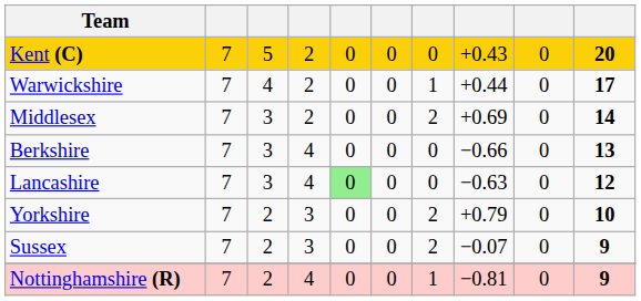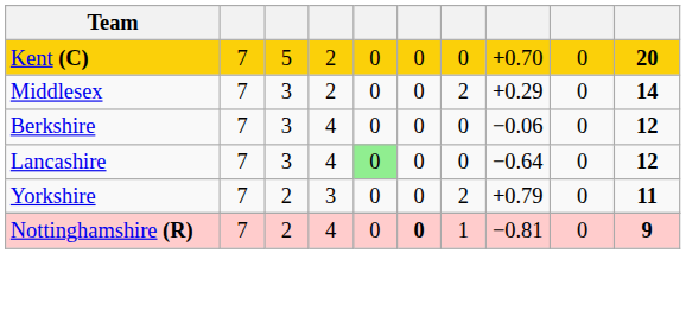 <table class="wikitable" style="text-align:center">
 <tr>
 <th width="150">Team</th>
 <th width="25"></th>
 <th width="25"></th>
 <th width="25"></th>
 <th width="25"></th>
 <th width="25"></th>
 <th width="25"></th>
 <th width="40"></th>
 <th width="40"></th>
 <th width="40"></th>
 </tr>
 <tr style="background:#fbd009">
 <td style="text-align:left"><a href='#'>Kent</a> <strong>(C)</strong></td>
 <td>7</td>
 <td>5</td>
 <td>2</td>
 <td>0</td>
 <td>0</td>
 <td>0</td>
-<td>+0.43</td>
+<td>+0.70</td>
 <td>0</td>
 <td><strong>20</strong></td>
-</tr>
-<tr>
-<td style="text-align:left"><a href='#'>Warwickshire</a></td>
-<td>7</td>
-<td>4</td>
-<td>2</td>
-<td>0</td>
-<td>0</td>
-<td>1</td>
-<td>+0.44</td>
-<td>0</td>
-<td><strong>17</strong></td>
 </tr>
 <tr>
 <td style="text-align:left"><a href='#'>Middlesex</a></td>
 <td>7</td>
 <td>3</td>
 <td>2</td>
 <td>0</td>
 <td>0</td>
 <td>2</td>
-<td>+0.69</td>
+<td>+0.29</td>
 <td>0</td>
 <td><strong>14</strong></td>
 </tr>
 <tr>
 <td style="text-align:left"><a href='#'>Berkshire</a></td>
 <td>7</td>
 <td>3</td>
 <td>4</td>
 <td>0</td>
 <td>0</td>
 <td>0</td>
-<td>−0.66</td>
+<td>−0.06</td>
 <td>0</td>
-<td><strong>13</strong></td>
+<td><strong>12</strong></td>
 </tr>
 <tr>
 <td style="text-align:left"><a href='#'>Lancashire</a></td>
 <td>7</td>
 <td>3</td>
 <td>4</td>
 <td style="background: lightgreen;">0</td>
 <td>0</td>
 <td>0</td>
-<td>−0.63</td>
+<td>−0.64</td>
 <td>0</td>
 <td><strong>12</strong></td>
 </tr>
 <tr>
 <td style="text-align:left"><a href='#'>Yorkshire</a></td>
 <td>7</td>
 <td>2</td>
 <td>3</td>
 <td>0</td>
 <td>0</td>
 <td>2</td>
 <td>+0.79</td>
 <td>0</td>
-<td><strong>10</strong></td>
-</tr>
-<tr>
-<td style="text-align:left"><a href='#'>Sussex</a></td>
-<td>7</td>
-<td>2</td>
-<td>3</td>
-<td>0</td>
-<td>0</td>
-<td>2</td>
-<td>−0.07</td>
-<td>0</td>
-<td><strong>9</strong></td>
+<td><strong>11</strong></td>
 </tr>
 <tr>
 </tr>
 <tr style="background:#ffcccc">
 <td style="text-align:left"><a href='#'>Nottinghamshire</a> <strong>(R)</strong></td>
 <td>7</td>
 <td>2</td>
 <td>4</td>
 <td>0</td>
-<td>0</td>
+<td><strong>0</strong></td>
 <td>1</td>
 <td>−0.81</td>
 <td>0</td>
 <td><strong>9</strong></td>
 </tr>
 </table>
